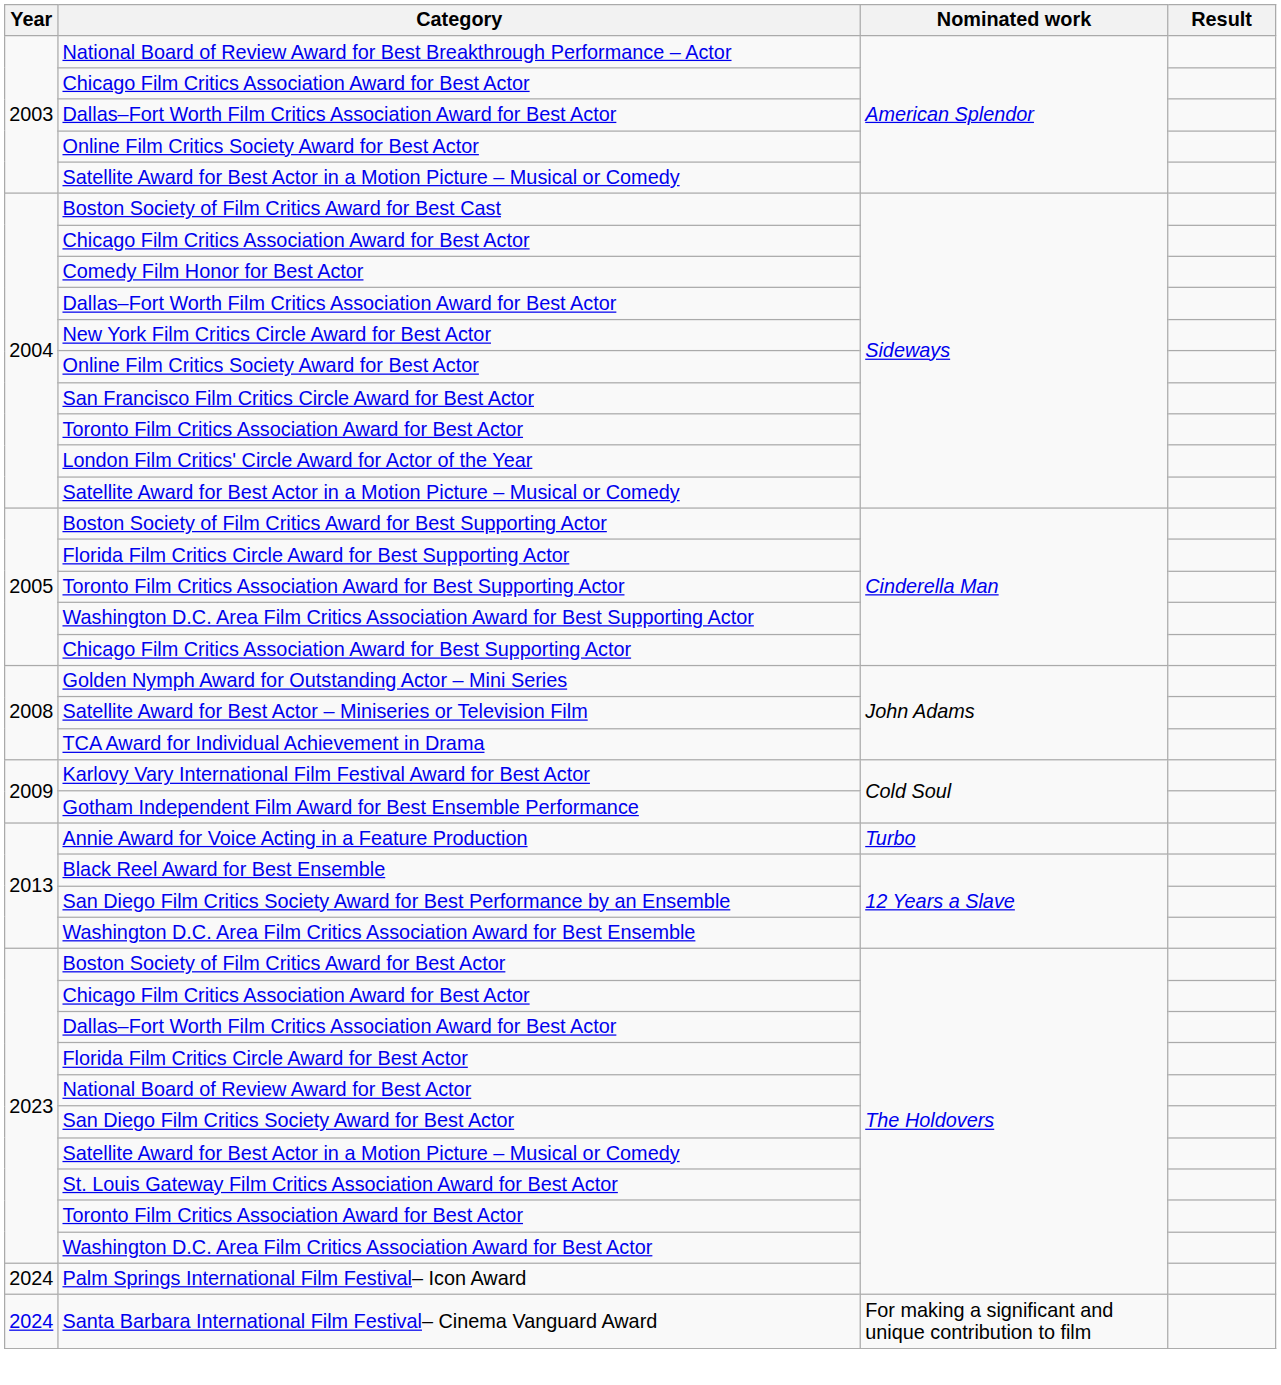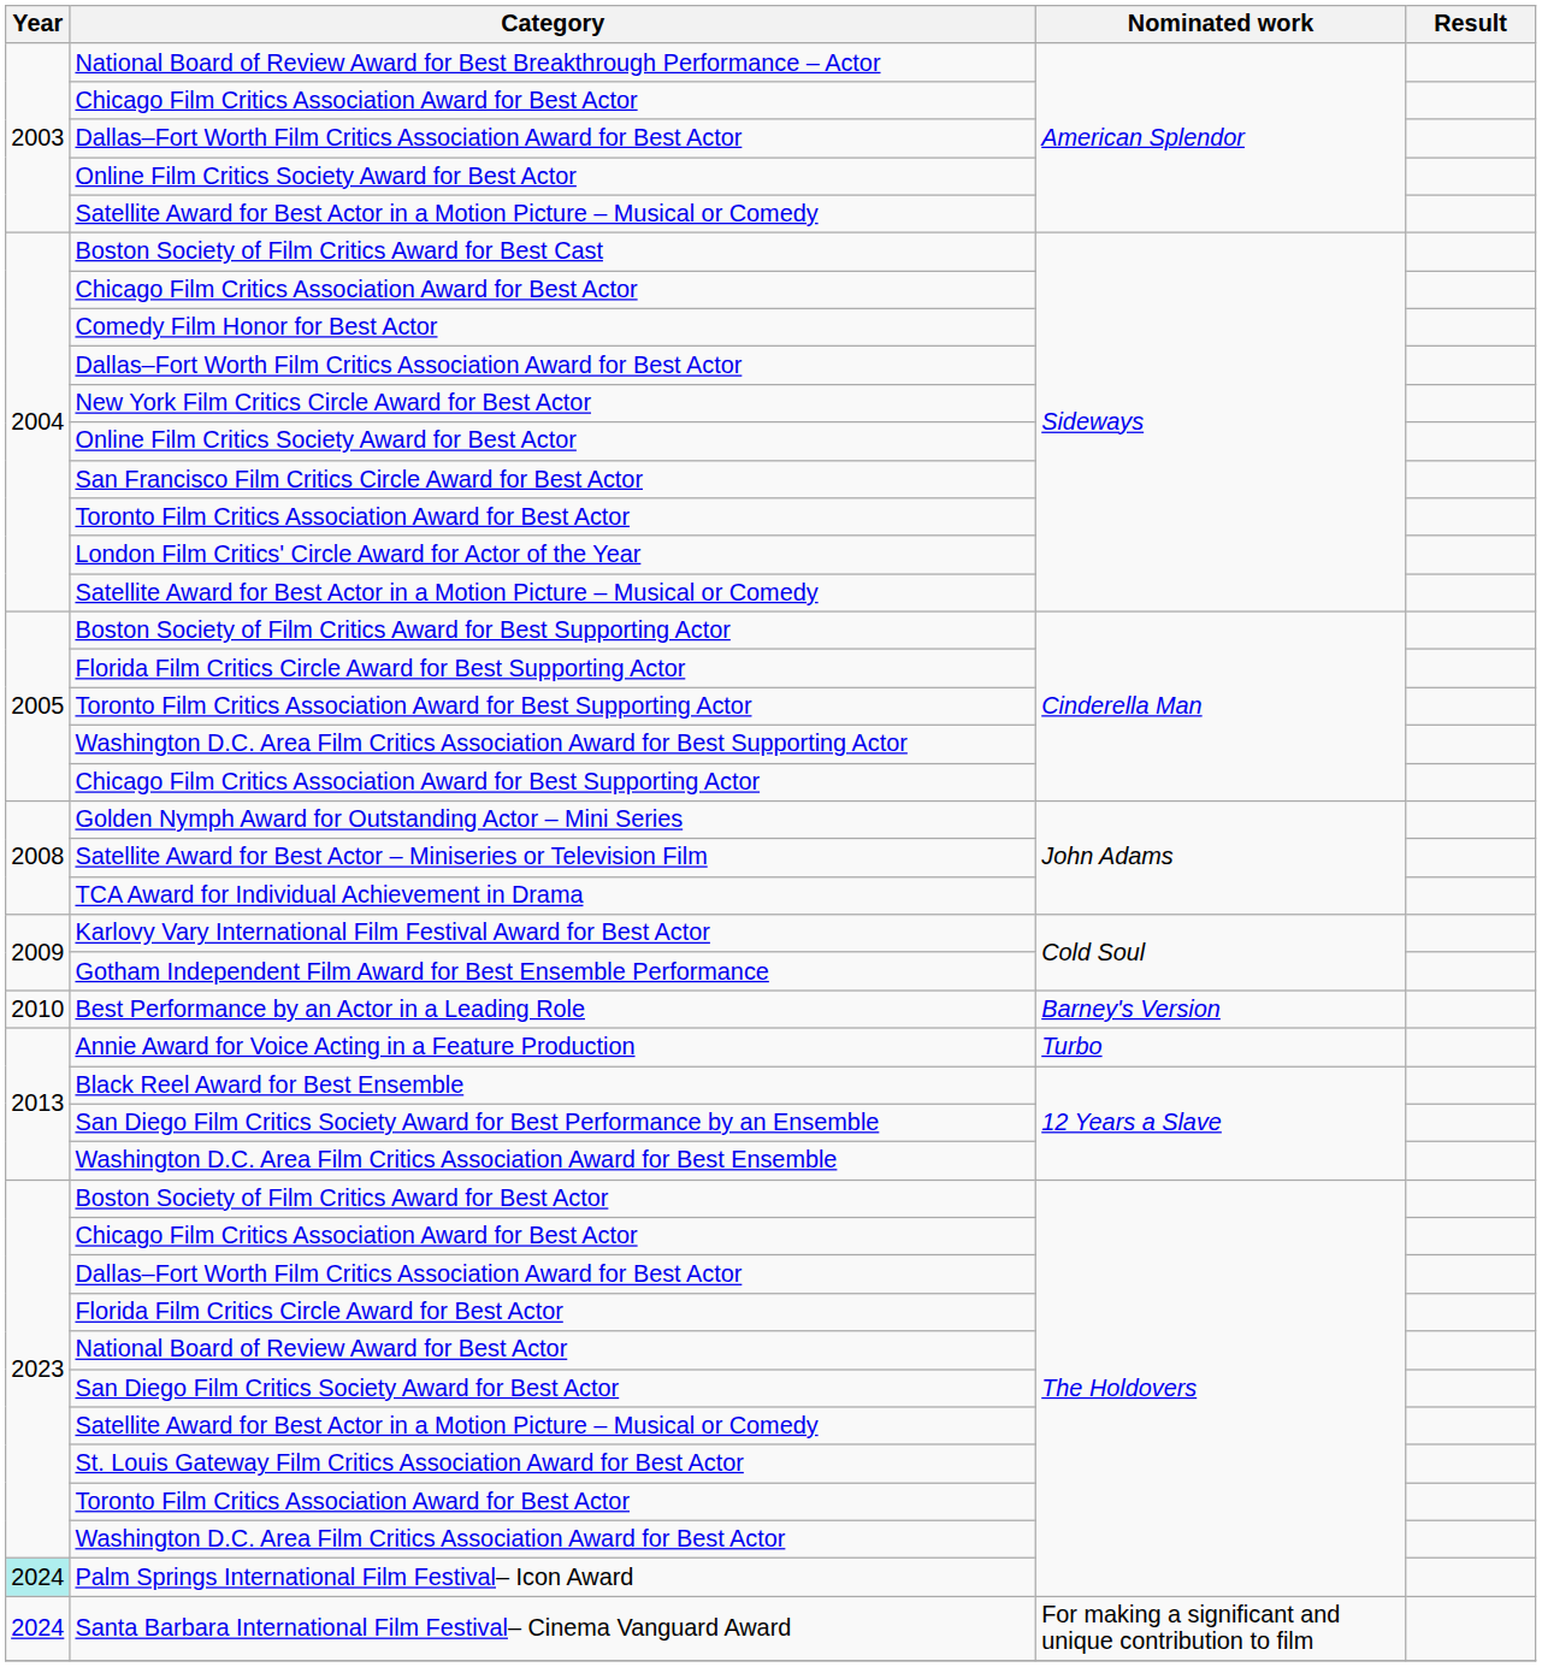 <table class=wikitable>
 <tr>
 <th scope="col" style="width:2em;">Year</th>
 <th scope="col" style="width:40em;">Category</th>
 <th scope="col" style="width:15em;">Nominated work</th>
 <th scope="col" style="width:5em;">Result</th>
 </tr>
 <tr>
 <td rowspan=5>2003</td>
 <td><a href='#'>National Board of Review Award for Best Breakthrough Performance – Actor</a></td>
 <td rowspan=5><em><a href='#'>American Splendor</a></em></td>
 <td></td>
 </tr>
 <tr>
 <td><a href='#'>Chicago Film Critics Association Award for Best Actor</a></td>
 <td></td>
 </tr>
 <tr>
 <td><a href='#'>Dallas–Fort Worth Film Critics Association Award for Best Actor</a></td>
 <td></td>
 </tr>
 <tr>
 <td><a href='#'>Online Film Critics Society Award for Best Actor</a></td>
 <td></td>
 </tr>
 <tr>
 <td><a href='#'>Satellite Award for Best Actor in a Motion Picture – Musical or Comedy</a></td>
 <td></td>
 </tr>
 <tr>
 <td rowspan=10>2004</td>
 <td><a href='#'>Boston Society of Film Critics Award for Best Cast</a></td>
 <td rowspan=10><em><a href='#'>Sideways</a></em></td>
 <td></td>
 </tr>
 <tr>
 <td><a href='#'>Chicago Film Critics Association Award for Best Actor</a></td>
 <td></td>
 </tr>
 <tr>
 <td><a href='#'>Comedy Film Honor for Best Actor</a></td>
 <td></td>
 </tr>
 <tr>
 <td><a href='#'>Dallas–Fort Worth Film Critics Association Award for Best Actor</a></td>
 <td></td>
 </tr>
 <tr>
 <td><a href='#'>New York Film Critics Circle Award for Best Actor</a></td>
 <td></td>
 </tr>
 <tr>
 <td><a href='#'>Online Film Critics Society Award for Best Actor</a></td>
 <td></td>
 </tr>
 <tr>
 <td><a href='#'>San Francisco Film Critics Circle Award for Best Actor</a></td>
 <td></td>
 </tr>
 <tr>
 <td><a href='#'>Toronto Film Critics Association Award for Best Actor</a></td>
 <td></td>
 </tr>
 <tr>
 <td><a href='#'>London Film Critics' Circle Award for Actor of the Year</a></td>
 <td></td>
 </tr>
 <tr>
 <td><a href='#'>Satellite Award for Best Actor in a Motion Picture – Musical or Comedy</a></td>
 <td></td>
 </tr>
 <tr>
 <td rowspan=5>2005</td>
 <td><a href='#'>Boston Society of Film Critics Award for Best Supporting Actor</a></td>
 <td rowspan=5><em><a href='#'>Cinderella Man</a></em></td>
 <td></td>
 </tr>
 <tr>
 <td><a href='#'>Florida Film Critics Circle Award for Best Supporting Actor</a></td>
 <td></td>
 </tr>
 <tr>
 <td><a href='#'>Toronto Film Critics Association Award for Best Supporting Actor</a></td>
 <td></td>
 </tr>
 <tr>
 <td><a href='#'>Washington D.C. Area Film Critics Association Award for Best Supporting Actor</a></td>
 <td></td>
 </tr>
 <tr>
 <td><a href='#'>Chicago Film Critics Association Award for Best Supporting Actor</a></td>
 <td></td>
 </tr>
 <tr>
 <td rowspan=3>2008</td>
 <td><a href='#'>Golden Nymph Award for Outstanding Actor – Mini Series</a></td>
 <td rowspan=3><em>John Adams</em></td>
 <td></td>
 </tr>
 <tr>
 <td><a href='#'>Satellite Award for Best Actor – Miniseries or Television Film</a></td>
 <td></td>
 </tr>
 <tr>
 <td><a href='#'>TCA Award for Individual Achievement in Drama</a></td>
 <td></td>
 </tr>
 <tr>
 <td rowspan=2>2009</td>
 <td><a href='#'>Karlovy Vary International Film Festival Award for Best Actor</a></td>
 <td rowspan=2><em>Cold Soul</em></td>
 <td></td>
 </tr>
 <tr>
 <td><a href='#'>Gotham Independent Film Award for Best Ensemble Performance</a></td>
 <td></td>
 </tr>
 <tr>
+<td>2010</td>
+<td><a href='#'>Best Performance by an Actor in a Leading Role</a></td>
+<td><em><a href='#'>Barney's Version</a></em></td>
+<td></td>
+</tr>
+<tr>
 <td rowspan="4">2013</td>
 <td><a href='#'>Annie Award for Voice Acting in a Feature Production</a></td>
 <td><em><a href='#'>Turbo</a></em></td>
 <td></td>
 </tr>
 <tr>
 <td><a href='#'>Black Reel Award for Best Ensemble</a></td>
 <td rowspan=3><em><a href='#'>12 Years a Slave</a></em></td>
 <td></td>
 </tr>
 <tr>
 <td><a href='#'>San Diego Film Critics Society Award for Best Performance by an Ensemble</a></td>
 <td></td>
 </tr>
 <tr>
 <td><a href='#'>Washington D.C. Area Film Critics Association Award for Best Ensemble</a></td>
 <td></td>
 </tr>
 <tr>
 <td rowspan="10">2023</td>
 <td><a href='#'>Boston Society of Film Critics Award for Best Actor</a></td>
 <td rowspan=11><em><a href='#'>The Holdovers</a></em></td>
 <td></td>
 </tr>
 <tr>
 <td><a href='#'>Chicago Film Critics Association Award for Best Actor</a></td>
 <td></td>
 </tr>
 <tr>
 <td><a href='#'>Dallas–Fort Worth Film Critics Association Award for Best Actor</a></td>
 <td></td>
 </tr>
 <tr>
 <td><a href='#'>Florida Film Critics Circle Award for Best Actor</a></td>
 <td></td>
 </tr>
 <tr>
 <td><a href='#'>National Board of Review Award for Best Actor</a></td>
 <td></td>
 </tr>
 <tr>
 <td><a href='#'>San Diego Film Critics Society Award for Best Actor</a></td>
 <td></td>
 </tr>
 <tr>
 <td><a href='#'>Satellite Award for Best Actor in a Motion Picture – Musical or Comedy</a></td>
 <td></td>
 </tr>
 <tr>
 <td><a href='#'>St. Louis Gateway Film Critics Association Award for Best Actor</a></td>
 <td></td>
 </tr>
 <tr>
 <td><a href='#'>Toronto Film Critics Association Award for Best Actor</a></td>
 <td></td>
 </tr>
 <tr>
 <td><a href='#'>Washington D.C. Area Film Critics Association Award for Best Actor</a></td>
 <td></td>
 </tr>
 <tr>
-<td>2024</td>
+<td style="background: paleturquoise;">2024</td>
 <td><a href='#'>Palm Springs International Film Festival</a>– Icon Award</td>
 <td> </td>
 </tr>
 <tr>
 <td><a href='#'>2024</a></td>
 <td><a href='#'>Santa Barbara International Film Festival</a>– Cinema Vanguard Award</td>
 <td>For making a significant and unique contribution to film</td>
 <td> </td>
 </tr>
 <tr>
 </tr>
 </table>
